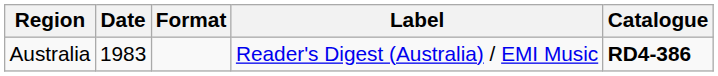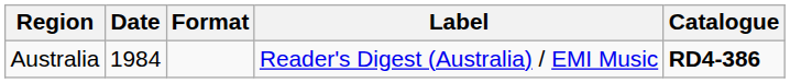 <table class="wikitable plainrowheaders">
 <tr>
 <th scope="col">Region</th>
 <th scope="col">Date</th>
 <th scope="col">Format</th>
 <th scope="col">Label</th>
 <th scope="col">Catalogue</th>
 </tr>
 <tr>
 <td>Australia</td>
-<td>1983</td>
+<td>1984</td>
 <td></td>
 <td><a href='#'>Reader's Digest (Australia)</a> / <a href='#'>EMI Music</a></td>
 <td><strong>RD4-386</strong></td>
 </tr>
 </table>
